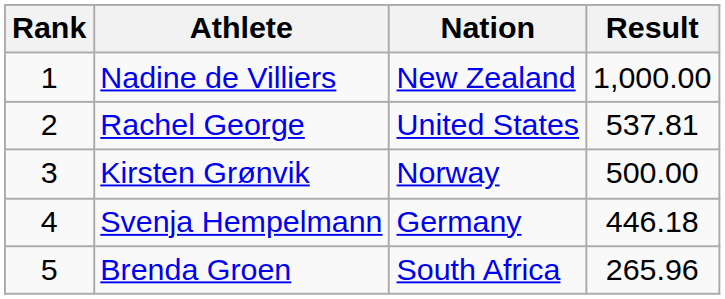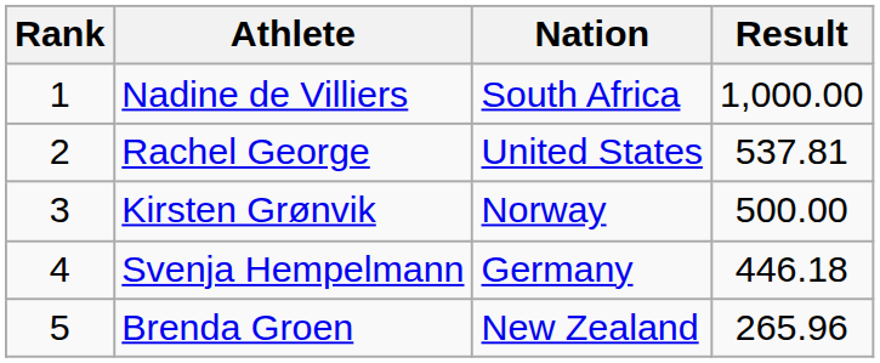 <table class="wikitable sortable" style="text-align:center">
 <tr>
 <th>Rank</th>
 <th>Athlete</th>
 <th>Nation</th>
 <th>Result</th>
 </tr>
 <tr>
 <td>1</td>
 <td align=left><a href='#'>Nadine de Villiers</a></td>
-<td align=left> <a href='#'>New Zealand</a></td>
+<td align=left> <a href='#'>South Africa</a></td>
 <td>1,000.00</td>
 </tr>
 <tr>
 <td>2</td>
 <td align=left><a href='#'>Rachel George</a></td>
 <td align=left> <a href='#'>United States</a></td>
 <td>537.81</td>
 </tr>
 <tr>
 <td>3</td>
 <td align=left><a href='#'>Kirsten Grønvik</a></td>
 <td align=left> <a href='#'>Norway</a></td>
 <td>500.00</td>
 </tr>
 <tr>
 <td>4</td>
 <td align=left><a href='#'>Svenja Hempelmann</a></td>
 <td align=left> <a href='#'>Germany</a></td>
 <td>446.18</td>
 </tr>
 <tr>
 <td>5</td>
 <td align=left><a href='#'>Brenda Groen</a></td>
-<td align=left> <a href='#'>South Africa</a></td>
+<td align=left> <a href='#'>New Zealand</a></td>
 <td>265.96</td>
 </tr>
 </table>
